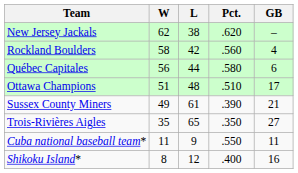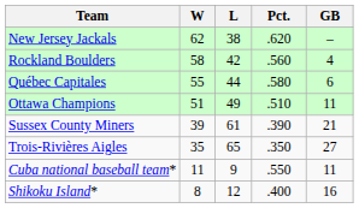 <table class="wikitable">
 <tr>
 <th width="50%">Team</th>
 <th>W</th>
 <th>L</th>
 <th>Pct.</th>
 <th>GB</th>
 </tr>
 <tr align=center bgcolor=ccffcc>
 <td align=left><a href='#'>New Jersey Jackals</a></td>
 <td>62</td>
 <td>38</td>
 <td>.620</td>
 <td>–</td>
 </tr>
 <tr align=center bgcolor=ccffcc>
 <td align=left><a href='#'>Rockland Boulders</a></td>
 <td>58</td>
 <td>42</td>
 <td>.560</td>
 <td>4</td>
 </tr>
 <tr align=center bgcolor=ccffcc>
 <td align=left><a href='#'>Québec Capitales</a></td>
-<td>56</td>
+<td>55</td>
 <td>44</td>
 <td>.580</td>
 <td>6</td>
 </tr>
 <tr align=center bgcolor=ccffcc>
 <td align=left><a href='#'>Ottawa Champions</a></td>
 <td>51</td>
-<td>48</td>
+<td>49</td>
 <td>.510</td>
-<td>17</td>
+<td>11</td>
 </tr>
 <tr align=center>
 <td align=left><a href='#'>Sussex County Miners</a></td>
-<td>49</td>
+<td>39</td>
 <td>61</td>
 <td>.390</td>
 <td>21</td>
 </tr>
 <tr align=center>
 <td align=left><a href='#'>Trois-Rivières Aigles</a></td>
 <td>35</td>
 <td>65</td>
 <td>.350</td>
 <td>27</td>
 </tr>
 <tr align=center>
 <td align=left><em><a href='#'>Cuba national baseball team</a></em>*</td>
 <td>11</td>
 <td>9</td>
 <td>.550</td>
 <td>11</td>
 </tr>
 <tr align=center>
 <td align=left><em><a href='#'>Shikoku Island</a></em>*</td>
 <td>8</td>
 <td>12</td>
 <td>.400</td>
 <td>16</td>
 </tr>
 </table>
